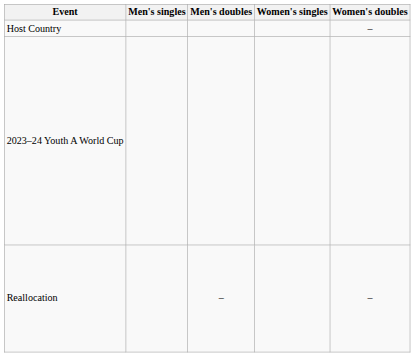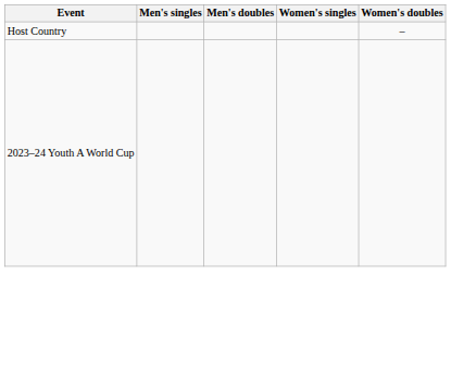 <table class="wikitable">
 <tr>
 <th>Event</th>
 <th>Men's singles</th>
 <th>Men's doubles</th>
 <th>Women's singles</th>
 <th>Women's doubles</th>
 </tr>
 <tr>
 <td>Host Country</td>
 <td></td>
 <td></td>
 <td></td>
 <td align=center>–</td>
 </tr>
 <tr>
 <td>2023–24 Youth A World Cup</td>
 <td valign="top"><br><br><br><br><br><br><br><br><br><br><br><br><br><br><br><br><br><br></td>
 <td><br><br><br><br><br><br><br><br><br><br><br><br></td>
 <td><br><br><br><br><br><br><br><br><br><br><br><br><br><br><br><br><br><br></td>
 <td><br><br><br><br><br><br><br><br><br></td>
 </tr>
-<tr>
-<td>Reallocation</td>
-<td><br><br></td>
-<td align=center>–</td>
-<td><br><br><br><br><br><br><br><br><br></td>
-<td align=center>–</td>
-</tr>
 </table>
